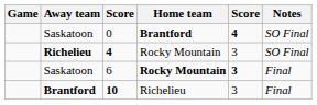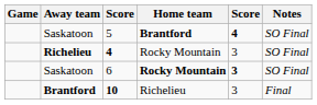 <table class="wikitable">
 <tr>
 <th>Game</th>
 <th>Away team</th>
 <th>Score</th>
 <th>Home team</th>
 <th>Score</th>
 <th>Notes</th>
 </tr>
 <tr>
 <td></td>
 <td>Saskatoon</td>
-<td>0</td>
+<td>5</td>
 <td><strong>Brantford</strong></td>
 <td><strong>4</strong></td>
 <td><em>SO Final</em></td>
 </tr>
 <tr>
 <td></td>
 <td><strong>Richelieu</strong></td>
 <td><strong>4</strong></td>
 <td>Rocky Mountain</td>
 <td>3</td>
 <td><em>SO Final</em></td>
 </tr>
 <tr>
 <td></td>
 <td>Saskatoon</td>
 <td>6</td>
 <td><strong>Rocky Mountain</strong></td>
 <td><strong>3</strong></td>
-<td><em>Final</em></td>
+<td><em>SO Final</em></td>
 </tr>
 <tr>
 <td></td>
 <td><strong>Brantford</strong></td>
 <td><strong>10</strong></td>
 <td>Richelieu</td>
 <td>3</td>
 <td><em>Final</em></td>
 </tr>
 </table>
